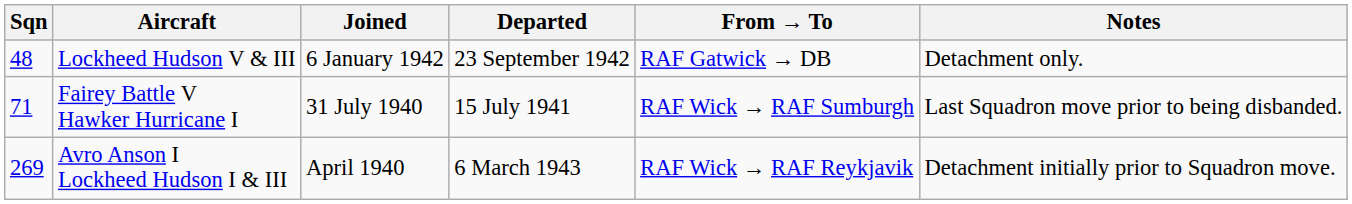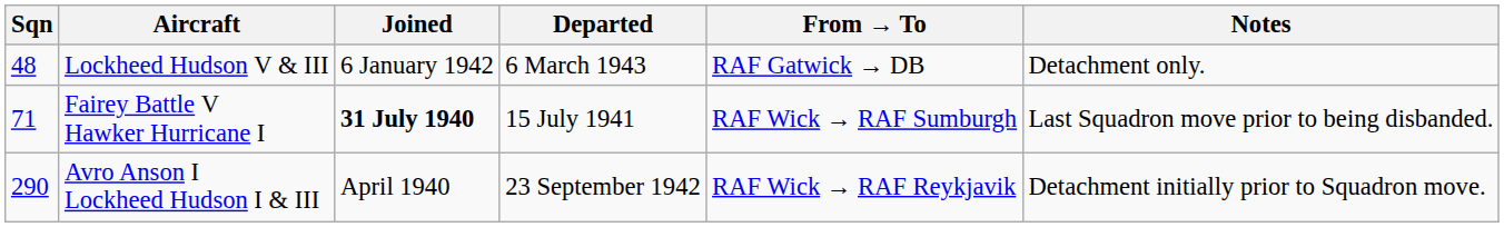 <table class="wikitable sortable" border="1">
 <tr>
 <th>Sqn</th>
 <th>Aircraft</th>
 <th>Joined</th>
 <th>Departed</th>
 <th>From → To</th>
 <th>Notes</th>
 </tr>
 <tr>
 <td><a href='#'>48</a></td>
 <td><a href='#'>Lockheed Hudson</a> V & III</td>
 <td>6 January 1942</td>
-<td>23 September 1942</td>
+<td>6 March 1943</td>
 <td><a href='#'>RAF Gatwick</a> → DB</td>
 <td>Detachment only.</td>
 </tr>
 <tr>
 <td><a href='#'>71</a></td>
 <td><a href='#'>Fairey Battle</a> V<br><a href='#'>Hawker Hurricane</a> I</td>
-<td>31 July 1940</td>
+<td><strong>31 July 1940</strong></td>
 <td>15 July 1941</td>
 <td><a href='#'>RAF Wick</a> → <a href='#'>RAF Sumburgh</a></td>
 <td>Last Squadron move prior to being disbanded.</td>
 </tr>
 <tr>
-<td><a href='#'>269</a></td>
+<td><a href='#'>290</a></td>
 <td><a href='#'>Avro Anson</a> I<br><a href='#'>Lockheed Hudson</a> I & III</td>
 <td>April 1940</td>
-<td>6 March 1943</td>
+<td>23 September 1942</td>
 <td><a href='#'>RAF Wick</a> → <a href='#'>RAF Reykjavik</a></td>
 <td>Detachment initially prior to Squadron move.</td>
 </tr>
 </table>
